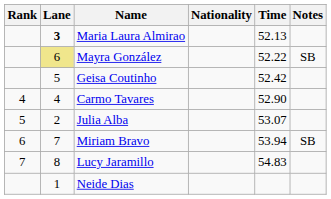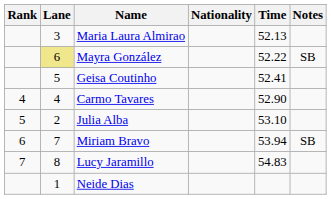 <table class="wikitable sortable" style="text-align:center;font-size:95%">
 <tr>
 <th>Rank</th>
 <th>Lane</th>
 <th>Name</th>
 <th>Nationality</th>
 <th>Time</th>
 <th>Notes</th>
 </tr>
 <tr>
 <td></td>
-<td><strong>3</strong></td>
+<td>3</td>
 <td align=left><a href='#'>Maria Laura Almirao</a></td>
 <td align=left></td>
 <td>52.13</td>
 <td></td>
 </tr>
 <tr>
 <td></td>
 <td style="background: khaki;">6</td>
 <td align=left><a href='#'>Mayra González</a></td>
 <td align=left></td>
 <td>52.22</td>
 <td>SB</td>
 </tr>
 <tr>
 <td></td>
 <td>5</td>
 <td align=left><a href='#'>Geisa Coutinho</a></td>
 <td align=left></td>
-<td>52.42</td>
+<td>52.41</td>
 <td></td>
 </tr>
 <tr>
 <td>4</td>
 <td>4</td>
 <td align=left><a href='#'>Carmo Tavares</a></td>
 <td align=left></td>
 <td>52.90</td>
 <td></td>
 </tr>
 <tr>
 <td>5</td>
 <td>2</td>
 <td align=left><a href='#'>Julia Alba</a></td>
 <td align=left></td>
-<td>53.07</td>
+<td>53.10</td>
 <td></td>
 </tr>
 <tr>
 <td>6</td>
 <td>7</td>
 <td align=left><a href='#'>Miriam Bravo</a></td>
 <td align=left></td>
 <td>53.94</td>
 <td>SB</td>
 </tr>
 <tr>
 <td>7</td>
 <td>8</td>
 <td align=left><a href='#'>Lucy Jaramillo</a></td>
 <td align=left></td>
 <td>54.83</td>
 <td></td>
 </tr>
 <tr>
 <td></td>
 <td>1</td>
 <td align=left><a href='#'>Neide Dias</a></td>
 <td align=left></td>
 <td></td>
 <td></td>
 </tr>
 </table>
